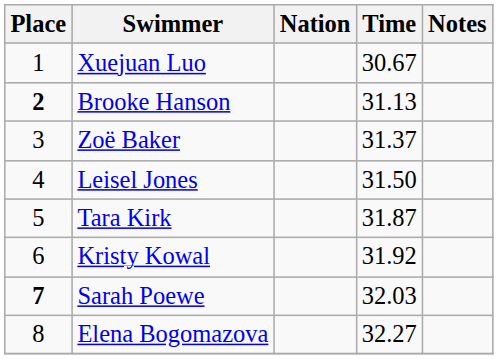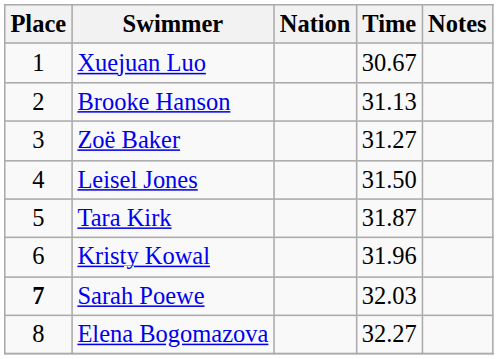 <table class="wikitable sortable" style="text-align:center">
 <tr>
 <th>Place</th>
 <th>Swimmer</th>
 <th>Nation</th>
 <th>Time</th>
 <th>Notes</th>
 </tr>
 <tr>
 <td>1</td>
 <td align=left><a href='#'>Xuejuan Luo</a></td>
 <td align=left></td>
 <td>30.67</td>
 <td></td>
 </tr>
 <tr>
-<td><strong>2</strong></td>
+<td>2</td>
 <td align=left><a href='#'>Brooke Hanson</a></td>
 <td align=left></td>
 <td>31.13</td>
 <td></td>
 </tr>
 <tr>
 <td>3</td>
 <td align=left><a href='#'>Zoë Baker</a></td>
 <td align=left></td>
-<td>31.37</td>
+<td>31.27</td>
 <td></td>
 </tr>
 <tr>
 <td>4</td>
 <td align=left><a href='#'>Leisel Jones</a></td>
 <td align=left></td>
 <td>31.50</td>
 <td></td>
 </tr>
 <tr>
 <td>5</td>
 <td align=left><a href='#'>Tara Kirk</a></td>
 <td align=left></td>
 <td>31.87</td>
 <td></td>
 </tr>
 <tr>
 <td>6</td>
 <td align=left><a href='#'>Kristy Kowal</a></td>
 <td align=left></td>
-<td>31.92</td>
+<td>31.96</td>
 <td></td>
 </tr>
 <tr>
 <td><strong>7</strong></td>
 <td align=left><a href='#'>Sarah Poewe</a></td>
 <td align=left></td>
 <td>32.03</td>
 <td></td>
 </tr>
 <tr>
 <td>8</td>
 <td align=left><a href='#'>Elena Bogomazova</a></td>
 <td align=left></td>
 <td>32.27</td>
 <td></td>
 </tr>
 <tr>
 </tr>
 </table>
